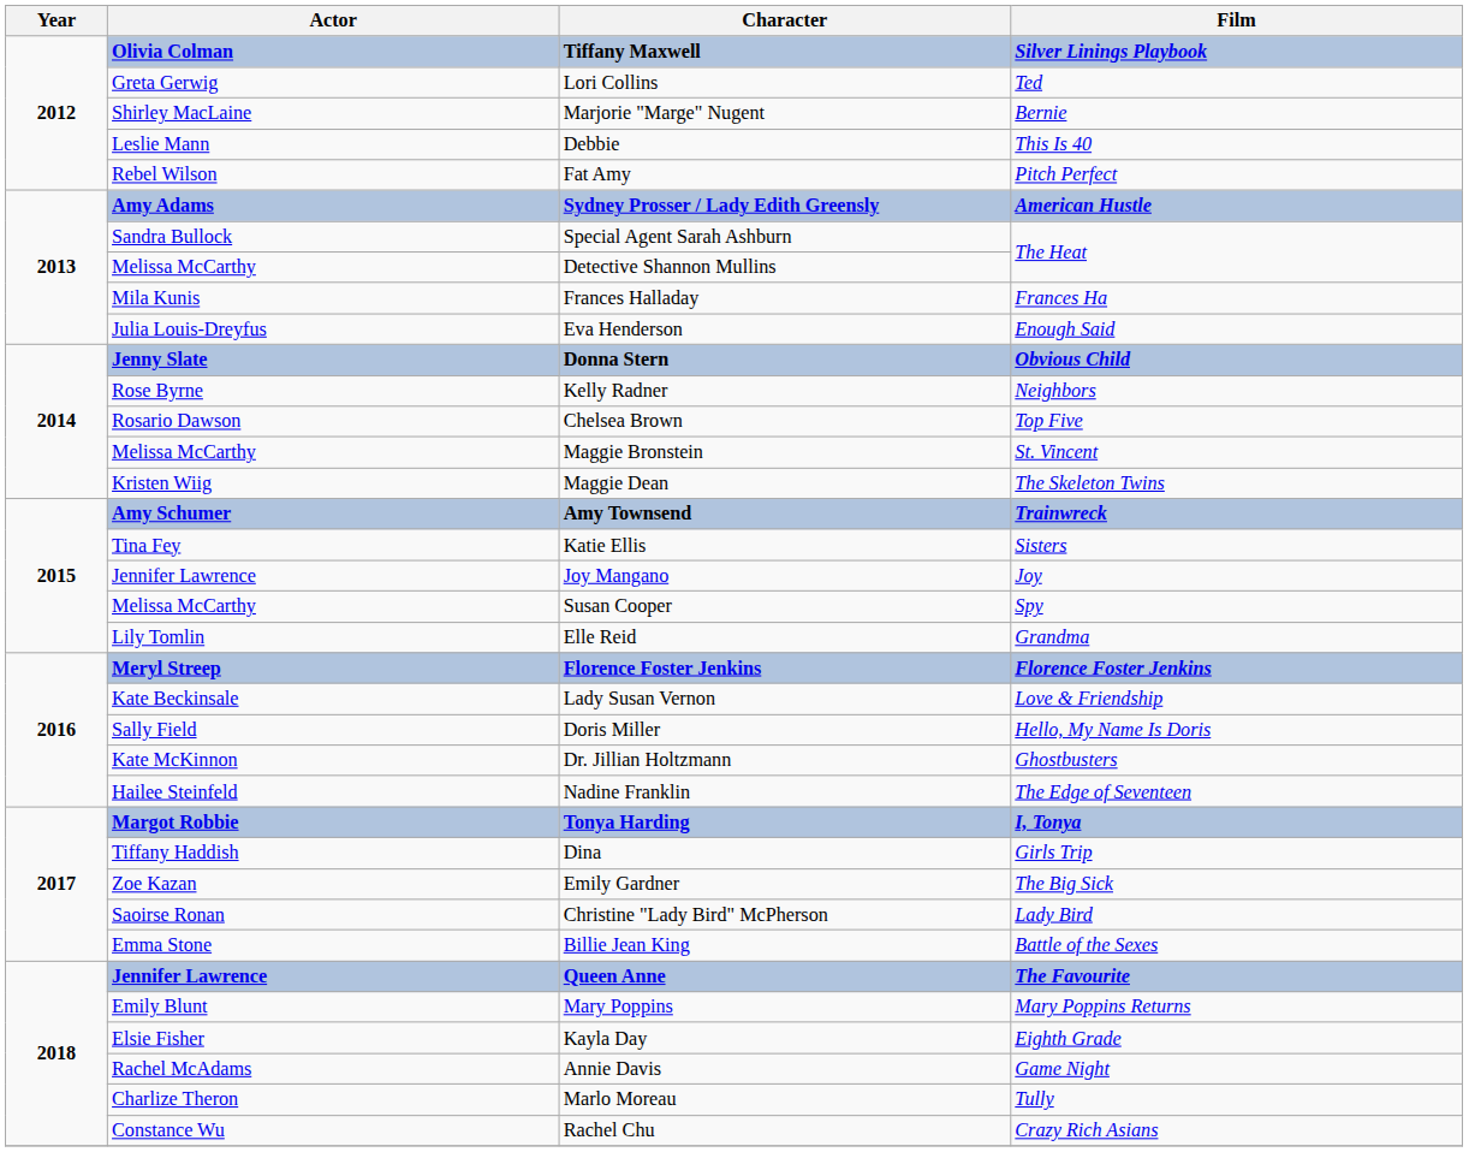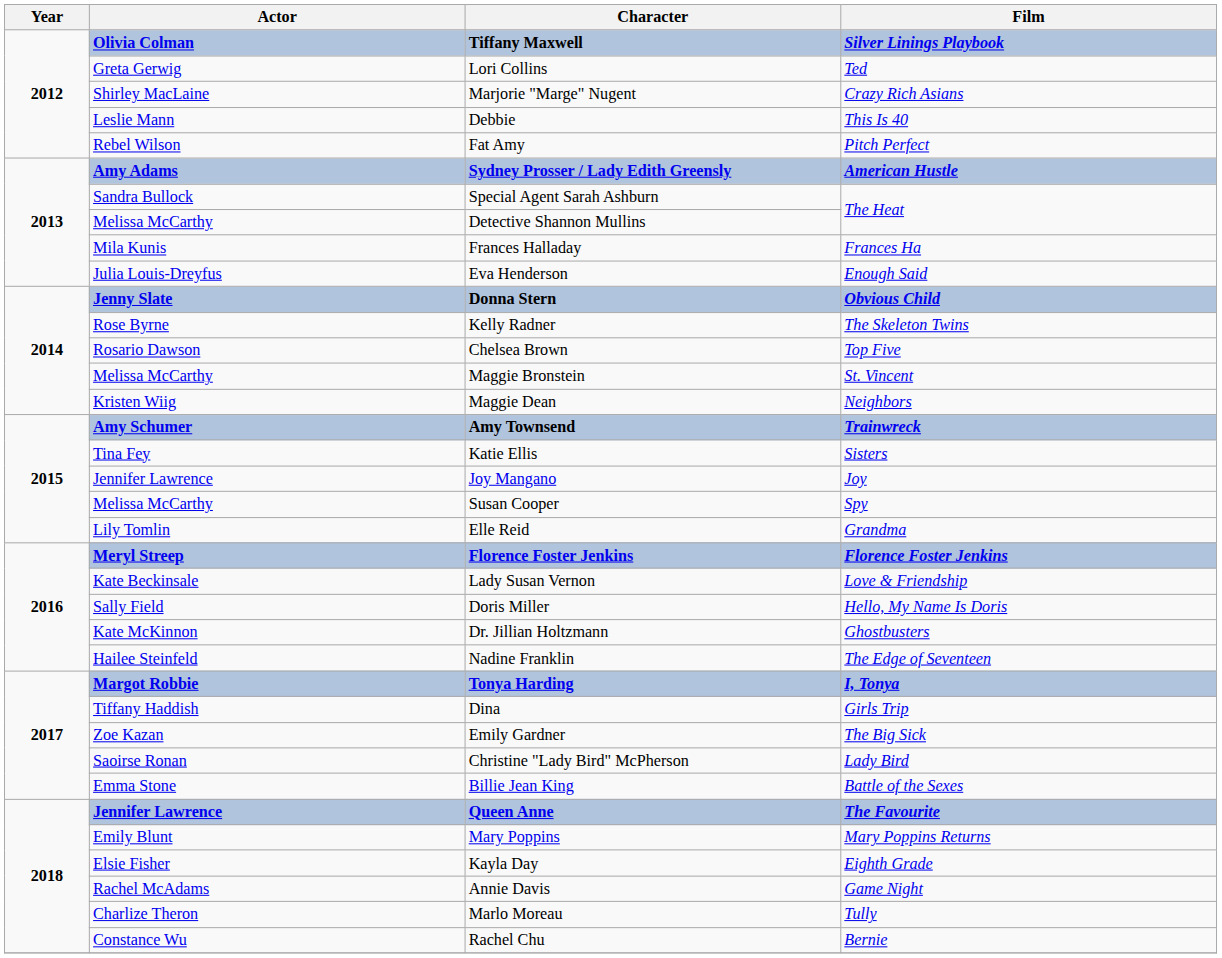 <table class="wikitable" width="95%" align="center">
 <tr>
 <th width="7%">Year</th>
 <th width="31%">Actor</th>
 <th width="31%">Character</th>
 <th width="31%">Film</th>
 </tr>
 <tr>
 <td rowspan="5" style="text-align:center;"><strong>2012</strong></td>
 <td style="background:#B0C4DE;"><strong><a href='#'>Olivia Colman</a></strong></td>
 <td style="background:#B0C4DE;"><strong>Tiffany Maxwell</strong></td>
 <td style="background:#B0C4DE;"><strong><em><a href='#'>Silver Linings Playbook</a></em></strong></td>
 </tr>
 <tr>
 <td><a href='#'>Greta Gerwig</a></td>
 <td>Lori Collins</td>
 <td><em><a href='#'>Ted</a></em></td>
 </tr>
 <tr>
 <td><a href='#'>Shirley MacLaine</a></td>
 <td>Marjorie "Marge" Nugent</td>
-<td><em><a href='#'>Bernie</a></em></td>
+<td><em><a href='#'>Crazy Rich Asians</a></em></td>
 </tr>
 <tr>
 <td><a href='#'>Leslie Mann</a></td>
 <td>Debbie</td>
 <td><em><a href='#'>This Is 40</a></em></td>
 </tr>
 <tr>
 <td><a href='#'>Rebel Wilson</a></td>
 <td>Fat Amy</td>
 <td><em><a href='#'>Pitch Perfect</a></em></td>
 </tr>
 <tr>
 <td rowspan="5" style="text-align:center;"><strong>2013</strong></td>
 <td style="background:#B0C4DE;"><strong><a href='#'>Amy Adams</a></strong></td>
 <td style="background:#B0C4DE;"><strong><a href='#'>Sydney Prosser / Lady Edith Greensly</a></strong></td>
 <td style="background:#B0C4DE;"><strong><em><a href='#'>American Hustle</a></em></strong></td>
 </tr>
 <tr>
 <td><a href='#'>Sandra Bullock</a></td>
 <td>Special Agent Sarah Ashburn</td>
 <td rowspan="2"><em><a href='#'>The Heat</a></em></td>
 </tr>
 <tr>
 <td><a href='#'>Melissa McCarthy</a></td>
 <td>Detective Shannon Mullins</td>
 </tr>
 <tr>
 <td><a href='#'>Mila Kunis</a></td>
 <td>Frances Halladay</td>
 <td><em><a href='#'>Frances Ha</a></em></td>
 </tr>
 <tr>
 <td><a href='#'>Julia Louis-Dreyfus</a></td>
 <td>Eva Henderson</td>
 <td><em><a href='#'>Enough Said</a></em></td>
 </tr>
 <tr>
 <td rowspan="5" style="text-align:center;"><strong>2014</strong></td>
 <td style="background:#B0C4DE;"><strong><a href='#'>Jenny Slate</a></strong></td>
 <td style="background:#B0C4DE;"><strong>Donna Stern</strong></td>
 <td style="background:#B0C4DE;"><strong><em><a href='#'>Obvious Child</a></em></strong></td>
 </tr>
 <tr>
 <td><a href='#'>Rose Byrne</a></td>
 <td>Kelly Radner</td>
-<td><em><a href='#'>Neighbors</a></em></td>
+<td><em><a href='#'>The Skeleton Twins</a></em></td>
 </tr>
 <tr>
 <td><a href='#'>Rosario Dawson</a></td>
 <td>Chelsea Brown</td>
 <td><em><a href='#'>Top Five</a></em></td>
 </tr>
 <tr>
 <td><a href='#'>Melissa McCarthy</a></td>
 <td>Maggie Bronstein</td>
 <td><em><a href='#'>St. Vincent</a></em></td>
 </tr>
 <tr>
 <td><a href='#'>Kristen Wiig</a></td>
 <td>Maggie Dean</td>
-<td><em><a href='#'>The Skeleton Twins</a></em></td>
+<td><em><a href='#'>Neighbors</a></em></td>
 </tr>
 <tr>
 <td rowspan="5" style="text-align:center;"><strong>2015</strong></td>
 <td style="background:#B0C4DE;"><strong><a href='#'>Amy Schumer</a></strong></td>
 <td style="background:#B0C4DE;"><strong>Amy Townsend</strong></td>
 <td style="background:#B0C4DE;"><strong><em><a href='#'>Trainwreck</a></em></strong></td>
 </tr>
 <tr>
 <td><a href='#'>Tina Fey</a></td>
 <td>Katie Ellis</td>
 <td><em><a href='#'>Sisters</a></em></td>
 </tr>
 <tr>
 <td><a href='#'>Jennifer Lawrence</a></td>
 <td><a href='#'>Joy Mangano</a></td>
 <td><em><a href='#'>Joy</a></em></td>
 </tr>
 <tr>
 <td><a href='#'>Melissa McCarthy</a></td>
 <td>Susan Cooper</td>
 <td><em><a href='#'>Spy</a></em></td>
 </tr>
 <tr>
 <td><a href='#'>Lily Tomlin</a></td>
 <td>Elle Reid</td>
 <td><em><a href='#'>Grandma</a></em></td>
 </tr>
 <tr>
 <td rowspan="5" style="text-align:center;"><strong>2016</strong></td>
 <td style="background:#B0C4DE;"><strong><a href='#'>Meryl Streep</a></strong></td>
 <td style="background:#B0C4DE;"><strong><a href='#'>Florence Foster Jenkins</a></strong></td>
 <td style="background:#B0C4DE;"><strong><em><a href='#'>Florence Foster Jenkins</a></em></strong></td>
 </tr>
 <tr>
 <td><a href='#'>Kate Beckinsale</a></td>
 <td>Lady Susan Vernon</td>
 <td><em><a href='#'>Love & Friendship</a></em></td>
 </tr>
 <tr>
 <td><a href='#'>Sally Field</a></td>
 <td>Doris Miller</td>
 <td><em><a href='#'>Hello, My Name Is Doris</a></em></td>
 </tr>
 <tr>
 <td><a href='#'>Kate McKinnon</a></td>
 <td>Dr. Jillian Holtzmann</td>
 <td><em><a href='#'>Ghostbusters</a></em></td>
 </tr>
 <tr>
 <td><a href='#'>Hailee Steinfeld</a></td>
 <td>Nadine Franklin</td>
 <td><em><a href='#'>The Edge of Seventeen</a></em></td>
 </tr>
 <tr>
 <td rowspan="5" style="text-align:center;"><strong>2017</strong></td>
 <td style="background:#B0C4DE;"><strong><a href='#'>Margot Robbie</a></strong></td>
 <td style="background:#B0C4DE;"><strong><a href='#'>Tonya Harding</a></strong></td>
 <td style="background:#B0C4DE;"><strong><em><a href='#'>I, Tonya</a></em></strong></td>
 </tr>
 <tr>
 <td><a href='#'>Tiffany Haddish</a></td>
 <td>Dina</td>
 <td><em><a href='#'>Girls Trip</a></em></td>
 </tr>
 <tr>
 <td><a href='#'>Zoe Kazan</a></td>
 <td>Emily Gardner</td>
 <td><em><a href='#'>The Big Sick</a></em></td>
 </tr>
 <tr>
 <td><a href='#'>Saoirse Ronan</a></td>
 <td>Christine "Lady Bird" McPherson</td>
 <td><em><a href='#'>Lady Bird</a></em></td>
 </tr>
 <tr>
 <td><a href='#'>Emma Stone</a></td>
 <td><a href='#'>Billie Jean King</a></td>
 <td><em><a href='#'>Battle of the Sexes</a></em></td>
 </tr>
 <tr>
 <td rowspan="6" style="text-align:center;"><strong>2018</strong></td>
 <td style="background:#B0C4DE;"><strong><a href='#'>Jennifer Lawrence</a></strong></td>
 <td style="background:#B0C4DE;"><strong><a href='#'>Queen Anne</a></strong></td>
 <td style="background:#B0C4DE;"><strong><em><a href='#'>The Favourite</a></em></strong></td>
 </tr>
 <tr>
 <td><a href='#'>Emily Blunt</a></td>
 <td><a href='#'>Mary Poppins</a></td>
 <td><em><a href='#'>Mary Poppins Returns</a></em></td>
 </tr>
 <tr>
 <td><a href='#'>Elsie Fisher</a></td>
 <td>Kayla Day</td>
 <td><em><a href='#'>Eighth Grade</a></em></td>
 </tr>
 <tr>
 <td><a href='#'>Rachel McAdams</a></td>
 <td>Annie Davis</td>
 <td><em><a href='#'>Game Night</a></em></td>
 </tr>
 <tr>
 <td><a href='#'>Charlize Theron</a></td>
 <td>Marlo Moreau</td>
 <td><em><a href='#'>Tully</a></em></td>
 </tr>
 <tr>
 <td><a href='#'>Constance Wu</a></td>
 <td>Rachel Chu</td>
-<td><em><a href='#'>Crazy Rich Asians</a></em></td>
+<td><em><a href='#'>Bernie</a></em></td>
 </tr>
 <tr>
 </tr>
 </table>
